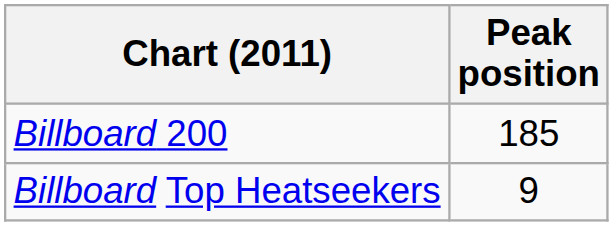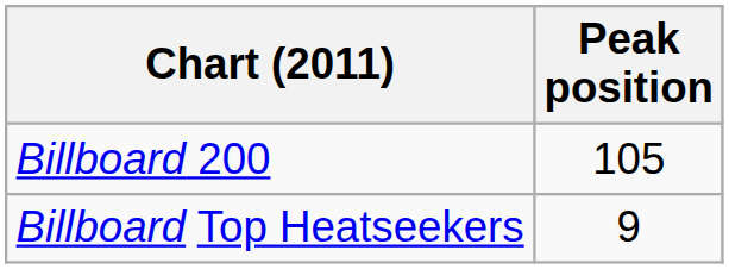 <table class="wikitable sortable">
 <tr>
 <th>Chart (2011)</th>
 <th>Peak<br>position</th>
 </tr>
 <tr>
 <td><a href='#'><em>Billboard</em> 200</a></td>
-<td align="center">185</td>
+<td align="center">105</td>
 </tr>
 <tr>
 <td><em><a href='#'>Billboard</a></em> <a href='#'>Top Heatseekers</a></td>
 <td align="center">9</td>
 </tr>
 </table>
